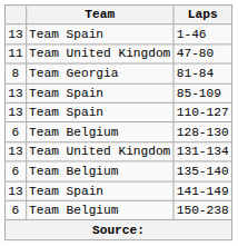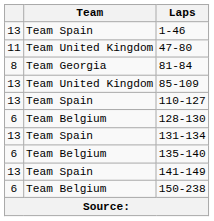 <table class="wikitable" style="font-size:85%;">
 <tr>
 <th scope="col"></th>
 <th scope="col">Team</th>
 <th scope="col">Laps</th>
 </tr>
 <tr>
 <td align="middle">13</td>
 <td> Team Spain</td>
 <td>1-46</td>
 </tr>
 <tr>
 <td align="middle">11</td>
 <td> Team United Kingdom</td>
 <td>47-80</td>
 </tr>
 <tr>
 <td align="middle">8</td>
 <td> Team Georgia</td>
 <td>81-84</td>
 </tr>
 <tr>
 <td align="middle">13</td>
-<td> Team Spain</td>
+<td> Team United Kingdom</td>
 <td>85-109</td>
 </tr>
 <tr>
 <td align="middle">13</td>
 <td> Team Spain</td>
 <td>110-127</td>
 </tr>
 <tr>
 <td align="middle">6</td>
 <td> Team Belgium</td>
 <td>128-130</td>
 </tr>
 <tr>
 <td align="middle">13</td>
-<td> Team United Kingdom</td>
+<td> Team Spain</td>
 <td>131-134</td>
 </tr>
 <tr>
 <td align="middle">6</td>
 <td> Team Belgium</td>
 <td>135-140</td>
 </tr>
 <tr>
 <td align="middle">13</td>
 <td> Team Spain</td>
 <td>141-149</td>
 </tr>
 <tr>
 <td align="middle">6</td>
 <td> Team Belgium</td>
 <td>150-238</td>
 </tr>
 <tr>
 <th colspan=3>Source:</th>
 </tr>
 </table>
